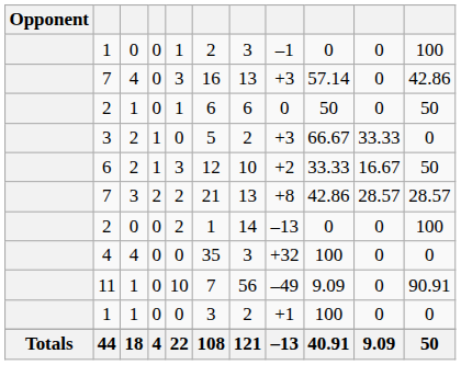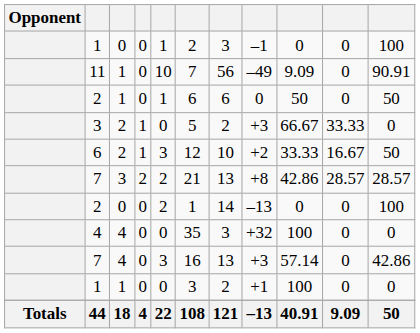 <table class="wikitable plainrowheaders sortable" style="text-align:center">
 <tr>
 <th scope="col">Opponent</th>
 <th scope="col"></th>
 <th scope="col"></th>
 <th scope="col"></th>
 <th scope="col"></th>
 <th scope="col"></th>
 <th scope="col"></th>
 <th scope="col"></th>
 <th scope="col"></th>
 <th scope="col"></th>
 <th scope="col"></th>
 </tr>
 <tr>
 <th scope=row style="text-align:left;"></th>
 <td>1</td>
 <td>0</td>
 <td>0</td>
 <td>1</td>
 <td>2</td>
 <td>3</td>
 <td>–1</td>
 <td>0</td>
 <td>0</td>
 <td>100</td>
 </tr>
 <tr>
 <th scope=row style="text-align:left;"></th>
+<td>11</td>
+<td>1</td>
+<td>0</td>
+<td>10</td>
 <td>7</td>
-<td>4</td>
+<td>56</td>
+<td>–49</td>
+<td>9.09</td>
 <td>0</td>
-<td>3</td>
-<td>16</td>
-<td>13</td>
-<td>+3</td>
-<td>57.14</td>
-<td>0</td>
-<td>42.86</td>
+<td>90.91</td>
 </tr>
 <tr>
 <th scope=row style="text-align:left;"></th>
 <td>2</td>
 <td>1</td>
 <td>0</td>
 <td>1</td>
 <td>6</td>
 <td>6</td>
 <td>0</td>
 <td>50</td>
 <td>0</td>
 <td>50</td>
 </tr>
 <tr>
 <th scope=row style="text-align:left;"></th>
 <td>3</td>
 <td>2</td>
 <td>1</td>
 <td>0</td>
 <td>5</td>
 <td>2</td>
 <td>+3</td>
 <td>66.67</td>
 <td>33.33</td>
 <td>0</td>
 </tr>
 <tr>
 <th scope=row style="text-align:left;"></th>
 <td>6</td>
 <td>2</td>
 <td>1</td>
 <td>3</td>
 <td>12</td>
 <td>10</td>
 <td>+2</td>
 <td>33.33</td>
 <td>16.67</td>
 <td>50</td>
 </tr>
 <tr>
 <th scope=row style="text-align:left;"></th>
 <td>7</td>
 <td>3</td>
 <td>2</td>
 <td>2</td>
 <td>21</td>
 <td>13</td>
 <td>+8</td>
 <td>42.86</td>
 <td>28.57</td>
 <td>28.57</td>
 </tr>
 <tr>
 <th scope=row style="text-align:left;"></th>
 <td>2</td>
 <td>0</td>
 <td>0</td>
 <td>2</td>
 <td>1</td>
 <td>14</td>
 <td>–13</td>
 <td>0</td>
 <td>0</td>
 <td>100</td>
 </tr>
 <tr>
 <th scope=row style="text-align:left;"></th>
 <td>4</td>
 <td>4</td>
 <td>0</td>
 <td>0</td>
 <td>35</td>
 <td>3</td>
 <td>+32</td>
 <td>100</td>
 <td>0</td>
 <td>0</td>
 </tr>
 <tr>
 <th scope=row style="text-align:left;"></th>
-<td>11</td>
-<td>1</td>
+<td>7</td>
+<td>4</td>
 <td>0</td>
-<td>10</td>
-<td>7</td>
-<td>56</td>
-<td>–49</td>
-<td>9.09</td>
+<td>3</td>
+<td>16</td>
+<td>13</td>
+<td>+3</td>
+<td>57.14</td>
 <td>0</td>
-<td>90.91</td>
+<td>42.86</td>
 </tr>
 <tr>
 <th scope=row style="text-align:left;"></th>
 <td>1</td>
 <td>1</td>
 <td>0</td>
 <td>0</td>
 <td>3</td>
 <td>2</td>
 <td>+1</td>
 <td>100</td>
 <td>0</td>
 <td>0</td>
 </tr>
 <tr>
 </tr>
 <tr class="sortbottom">
 <th>Totals</th>
 <th>44</th>
 <th>18</th>
 <th>4</th>
 <th>22</th>
 <th>108</th>
 <th>121</th>
 <th>–13</th>
 <th>40.91</th>
 <th>9.09</th>
 <th>50</th>
 </tr>
 </table>
